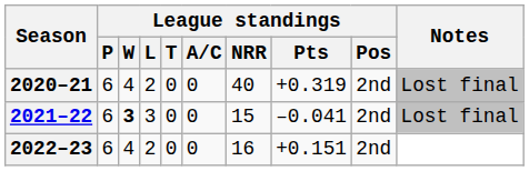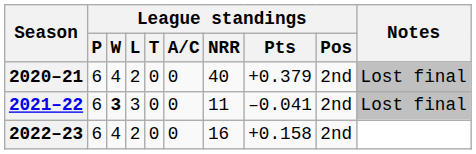 <table class="wikitable sortable">
 <tr>
 <th scope="col" rowspan="2">Season</th>
 <th scope="col" colspan="8">League standings</th>
 <th scope="col" rowspan="2">Notes</th>
 </tr>
 <tr>
 <th scope="col">P</th>
 <th scope="col">W</th>
 <th scope="col">L</th>
 <th scope="col">T</th>
 <th scope="col">A/C</th>
 <th scope="col">NRR</th>
 <th scope="col">Pts</th>
 <th scope="col">Pos</th>
 </tr>
 <tr>
 <th scope="row">2020–21</th>
 <td>6</td>
 <td>4</td>
 <td>2</td>
 <td>0</td>
 <td>0</td>
 <td>40</td>
-<td>+0.319</td>
+<td>+0.379</td>
 <td>2nd</td>
 <td style="background: silver;">Lost final</td>
 </tr>
 <tr>
 <th scope="row"><a href='#'>2021–22</a></th>
 <td>6</td>
 <td><strong>3</strong></td>
 <td>3</td>
 <td>0</td>
 <td>0</td>
-<td>15</td>
+<td>11</td>
 <td>–0.041</td>
 <td>2nd</td>
 <td style="background: silver;">Lost final</td>
 </tr>
 <tr>
 <th scope="row">2022–23</th>
 <td>6</td>
 <td>4</td>
 <td>2</td>
 <td>0</td>
 <td>0</td>
 <td>16</td>
-<td>+0.151</td>
+<td>+0.158</td>
 <td>2nd</td>
 <td style="background: white;"></td>
 </tr>
 </table>
